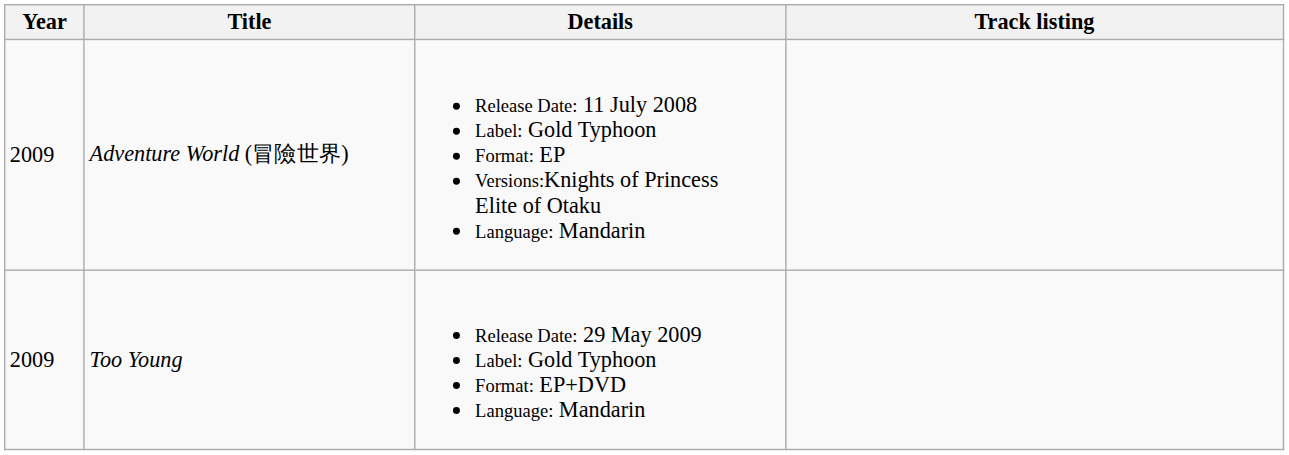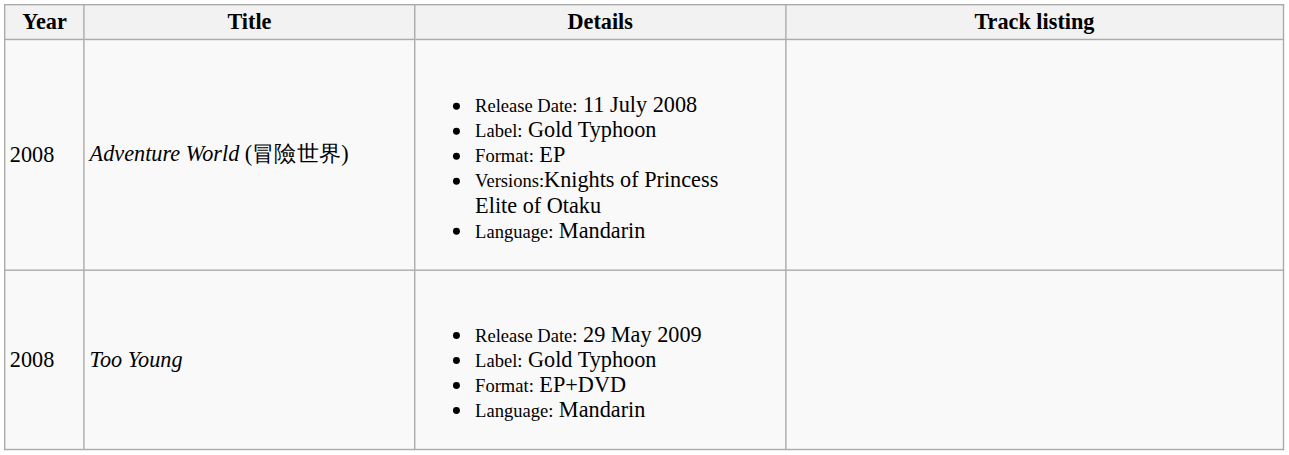 <table class="wikitable">
 <tr>
 <th width="50px">Year</th>
 <th width="230px">Title</th>
 <th width="260px">Details</th>
 <th width="350px">Track listing</th>
 </tr>
 <tr>
-<td>2009</td>
+<td>2008</td>
 <td><em>Adventure World</em> (冒險世界)</td>
 <td><br><ul><li><small>Release Date:</small> 11 July 2008</li><li><small>Label:</small> Gold Typhoon</li><li><small>Format:</small> EP</li><li><small>Versions:</small>Knights of Princess<br>Elite of Otaku</li><li><small>Language:</small> Mandarin</li></ul></td>
 <td style="font-size: 85%;"></td>
 </tr>
 <tr>
-<td>2009</td>
+<td>2008</td>
 <td><em>Too Young</em></td>
 <td><br><ul><li><small>Release Date:</small> 29 May 2009</li><li><small>Label:</small> Gold Typhoon</li><li><small>Format:</small> EP+DVD</li><li><small>Language:</small> Mandarin</li></ul></td>
 <td style="font-size: 85%;"></td>
 </tr>
 </table>
